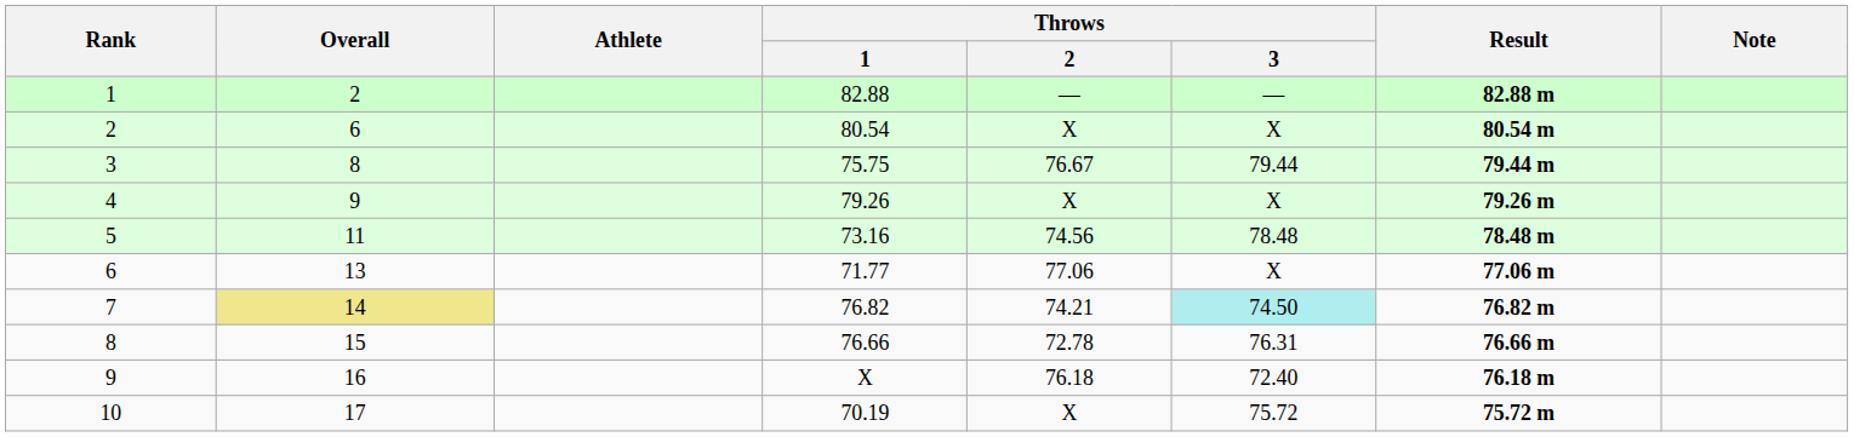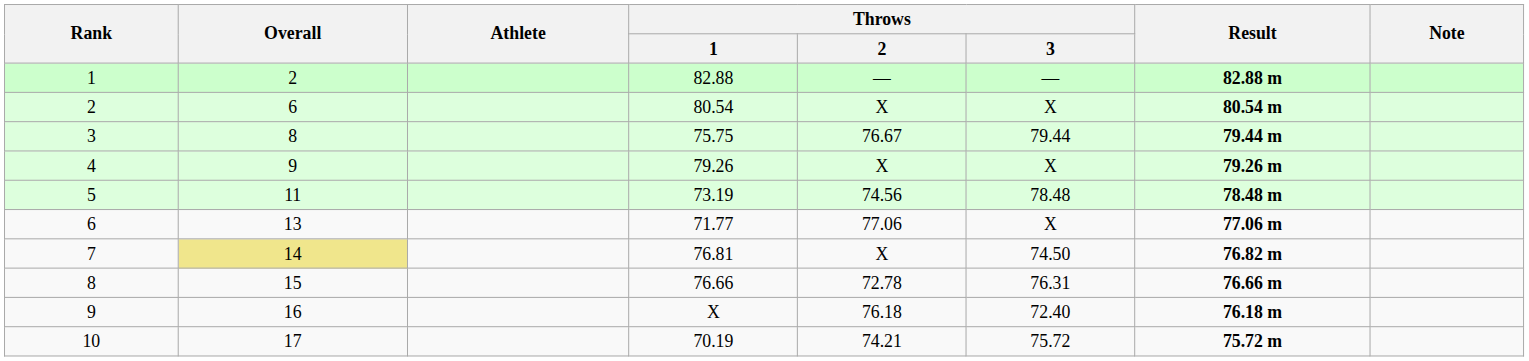 <table class="wikitable" style=" text-align:center; font-size:110%;" width="95%">
 <tr>
 <th rowspan="2">Rank</th>
 <th rowspan="2">Overall</th>
 <th rowspan="2">Athlete</th>
 <th colspan="3">Throws</th>
 <th rowspan="2">Result</th>
 <th rowspan="2">Note</th>
 </tr>
 <tr>
 <th>1</th>
 <th>2</th>
 <th>3</th>
 </tr>
 <tr bgcolor=#CCFFCC>
 <td>1</td>
 <td>2</td>
 <td align=left></td>
 <td>82.88</td>
 <td>—</td>
 <td>—</td>
 <td><strong>82.88 m</strong></td>
 <td></td>
 </tr>
 <tr bgcolor=#DDFFDD>
 <td>2</td>
 <td>6</td>
 <td align=left></td>
 <td>80.54</td>
 <td>X</td>
 <td>X</td>
 <td><strong>80.54 m </strong></td>
 <td></td>
 </tr>
 <tr bgcolor=#DDFFDD>
 <td>3</td>
 <td>8</td>
 <td align=left></td>
 <td>75.75</td>
 <td>76.67</td>
 <td>79.44</td>
 <td><strong>79.44 m  </strong></td>
 <td></td>
 </tr>
 <tr bgcolor=#DDFFDD>
 <td>4</td>
 <td>9</td>
 <td align=left></td>
 <td>79.26</td>
 <td>X</td>
 <td>X</td>
 <td><strong>79.26 m </strong></td>
 <td></td>
 </tr>
 <tr bgcolor=#DDFFDD>
 <td>5</td>
 <td>11</td>
 <td align=left></td>
-<td>73.16</td>
+<td>73.19</td>
 <td>74.56</td>
 <td>78.48</td>
 <td><strong>78.48 m </strong></td>
 <td></td>
 </tr>
 <tr>
 <td>6</td>
 <td>13</td>
 <td align=left></td>
 <td>71.77</td>
 <td>77.06</td>
 <td>X</td>
 <td><strong>77.06 m </strong></td>
 <td></td>
 </tr>
 <tr>
 <td>7</td>
 <td style="background: khaki;">14</td>
 <td align=left></td>
-<td>76.82</td>
-<td>74.21</td>
-<td style="background: paleturquoise;">74.50</td>
+<td>76.81</td>
+<td>X</td>
+<td>74.50</td>
 <td><strong>76.82 m</strong></td>
 <td></td>
 </tr>
 <tr>
 <td>8</td>
 <td>15</td>
 <td align=left></td>
 <td>76.66</td>
 <td>72.78</td>
 <td>76.31</td>
 <td><strong>76.66 m</strong></td>
 <td></td>
 </tr>
 <tr>
 <td>9</td>
 <td>16</td>
 <td align=left></td>
 <td>X</td>
 <td>76.18</td>
 <td>72.40</td>
 <td><strong>76.18 m</strong></td>
 <td></td>
 </tr>
 <tr>
 <td>10</td>
 <td>17</td>
 <td align=left></td>
 <td>70.19</td>
-<td>X</td>
+<td>74.21</td>
 <td>75.72</td>
 <td><strong>75.72 m </strong></td>
 <td></td>
 </tr>
 </table>
